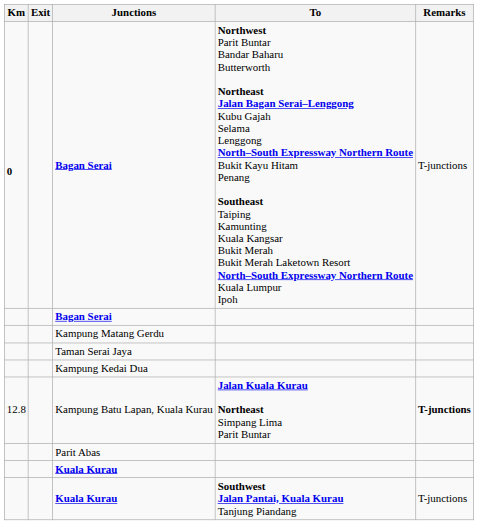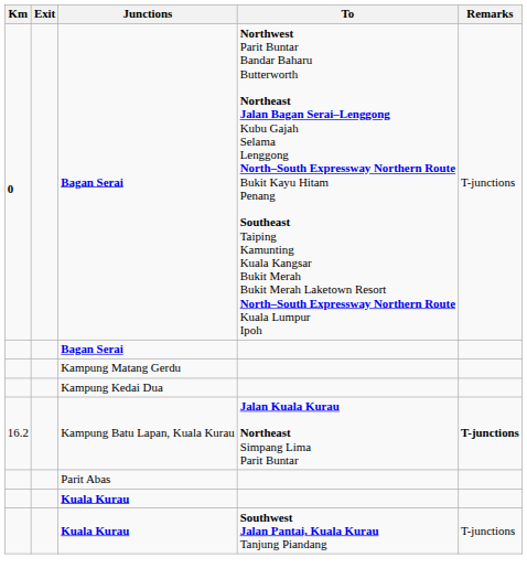 <table class="wikitable">
 <tr>
 <th>Km</th>
 <th>Exit</th>
 <th>Junctions</th>
 <th>To</th>
 <th>Remarks</th>
 </tr>
 <tr>
 <td><br><strong>0</strong></td>
 <td></td>
 <td><strong><a href='#'>Bagan Serai</a></strong></td>
 <td><strong>Northwest</strong><br> Parit Buntar<br> Bandar Baharu<br> Butterworth<br><br><strong>Northeast</strong><br> <strong><a href='#'>Jalan Bagan Serai–Lenggong</a></strong><br> Kubu Gajah<br> Selama<br> Lenggong<br>  <strong><a href='#'>North–South Expressway Northern Route</a></strong><br>Bukit Kayu Hitam<br>Penang<br><br><strong>Southeast</strong><br> Taiping<br> Kamunting<br> Kuala Kangsar<br> Bukit Merah<br> Bukit Merah Laketown Resort<br>  <strong><a href='#'>North–South Expressway Northern Route</a></strong><br>Kuala Lumpur<br>Ipoh</td>
 <td>T-junctions</td>
 </tr>
 <tr>
 <td></td>
 <td></td>
 <td><strong><a href='#'>Bagan Serai</a></strong></td>
 <td></td>
 <td></td>
 </tr>
 <tr>
 <td></td>
 <td></td>
 <td>Kampung Matang Gerdu</td>
 <td></td>
 <td></td>
 </tr>
 <tr>
 <td></td>
 <td></td>
-<td>Taman Serai Jaya</td>
-<td></td>
-<td></td>
-</tr>
-<tr>
-<td></td>
-<td></td>
 <td>Kampung Kedai Dua</td>
 <td></td>
 <td></td>
 </tr>
 <tr>
-<td>12.8</td>
+<td>16.2</td>
 <td></td>
 <td>Kampung Batu Lapan, Kuala Kurau</td>
 <td> <strong><a href='#'>Jalan Kuala Kurau</a></strong><br><br><strong>Northeast</strong><br>Simpang Lima<br>Parit Buntar</td>
 <td><strong>T-junctions</strong></td>
 </tr>
 <tr>
 <td></td>
 <td></td>
 <td>Parit Abas</td>
 <td></td>
 <td></td>
 </tr>
 <tr>
 <td></td>
 <td></td>
 <td><strong><a href='#'>Kuala Kurau</a></strong></td>
 <td></td>
 <td></td>
 </tr>
 <tr>
 <td></td>
 <td></td>
 <td><strong><a href='#'>Kuala Kurau</a></strong></td>
 <td><strong>Southwest</strong><br><strong><a href='#'>Jalan Pantai, Kuala Kurau</a></strong><br>Tanjung Piandang</td>
 <td>T-junctions</td>
 </tr>
 </table>
